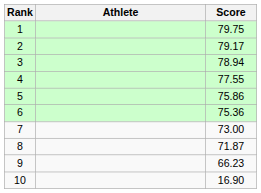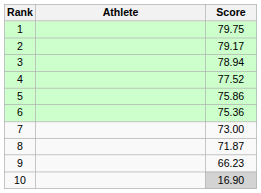 <table class=wikitable style="text-align:center">
 <tr>
 <th width=40>Rank</th>
 <th width=250>Athlete</th>
 <th width=70>Score</th>
 </tr>
 <tr bgcolor=ccffcc>
 <td>1</td>
 <td align=left></td>
 <td>79.75</td>
 </tr>
 <tr bgcolor=ccffcc>
 <td>2</td>
 <td align=left></td>
 <td>79.17</td>
 </tr>
 <tr bgcolor=ccffcc>
 <td>3</td>
 <td align=left></td>
 <td>78.94</td>
 </tr>
 <tr bgcolor=ccffcc>
 <td>4</td>
 <td align=left></td>
-<td>77.55</td>
+<td>77.52</td>
 </tr>
 <tr bgcolor=ccffcc>
 <td>5</td>
 <td align=left></td>
 <td>75.86</td>
 </tr>
 <tr bgcolor=ccffcc>
 <td>6</td>
 <td align=left></td>
 <td>75.36</td>
 </tr>
 <tr>
 <td>7</td>
 <td align=left></td>
 <td>73.00</td>
 </tr>
 <tr>
 <td>8</td>
 <td align=left></td>
 <td>71.87</td>
 </tr>
 <tr>
 <td>9</td>
 <td align=left></td>
 <td>66.23</td>
 </tr>
 <tr>
 <td>10</td>
 <td align=left></td>
-<td>16.90</td>
+<td style="background: lightgrey;">16.90</td>
 </tr>
 </table>
